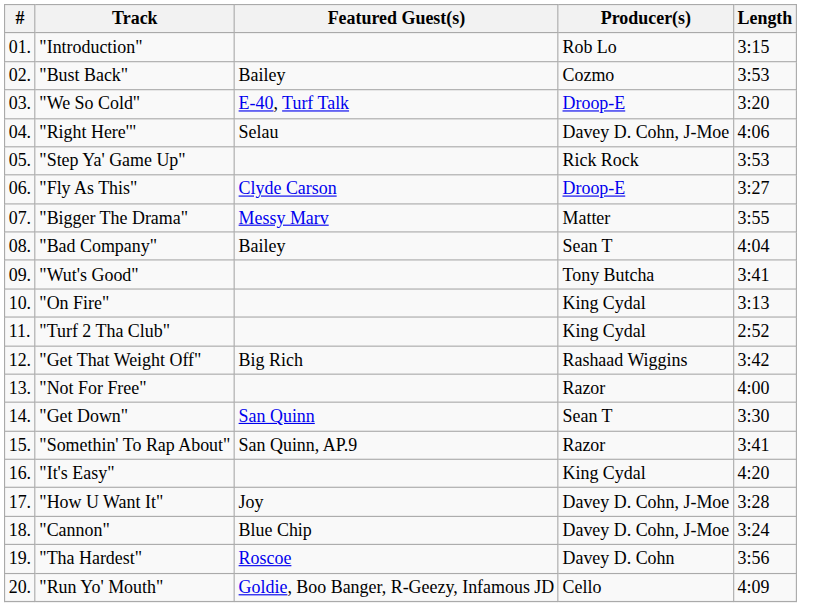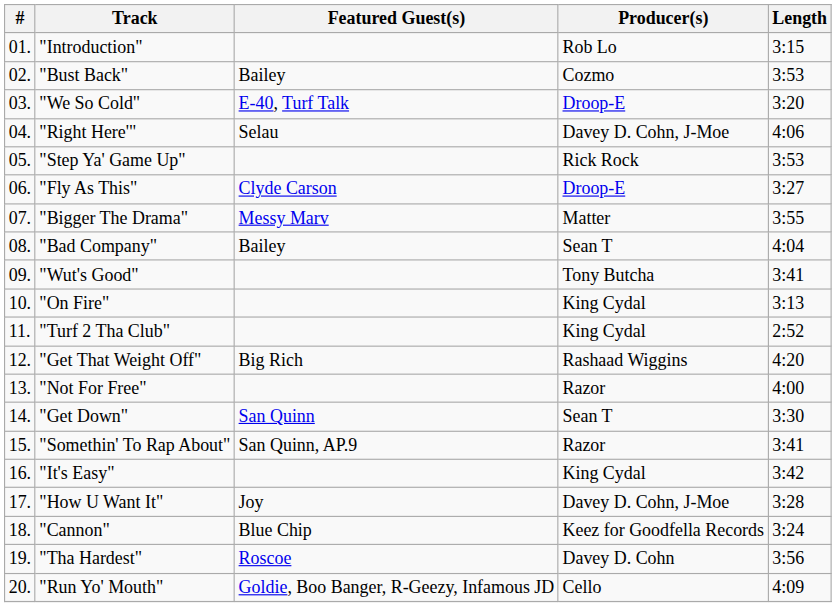 <table class="wikitable">
 <tr>
 <th>#</th>
 <th>Track</th>
 <th>Featured Guest(s)</th>
 <th>Producer(s)</th>
 <th>Length</th>
 </tr>
 <tr>
 <td>01.</td>
 <td>"Introduction"</td>
 <td></td>
 <td>Rob Lo</td>
 <td>3:15</td>
 </tr>
 <tr>
 <td>02.</td>
 <td>"Bust Back"</td>
 <td>Bailey</td>
 <td>Cozmo</td>
 <td>3:53</td>
 </tr>
 <tr>
 <td>03.</td>
 <td>"We So Cold"</td>
 <td><a href='#'>E-40</a>, <a href='#'>Turf Talk</a></td>
 <td><a href='#'>Droop-E</a></td>
 <td>3:20</td>
 </tr>
 <tr>
 <td>04.</td>
 <td>"Right Here'"</td>
 <td>Selau</td>
 <td>Davey D. Cohn, J-Moe</td>
 <td>4:06</td>
 </tr>
 <tr>
 <td>05.</td>
 <td>"Step Ya' Game Up"</td>
 <td></td>
 <td>Rick Rock</td>
 <td>3:53</td>
 </tr>
 <tr>
 <td>06.</td>
 <td>"Fly As This"</td>
 <td><a href='#'>Clyde Carson</a></td>
 <td><a href='#'>Droop-E</a></td>
 <td>3:27</td>
 </tr>
 <tr>
 <td>07.</td>
 <td>"Bigger The Drama"</td>
 <td><a href='#'>Messy Marv</a></td>
 <td>Matter</td>
 <td>3:55</td>
 </tr>
 <tr>
 <td>08.</td>
 <td>"Bad Company"</td>
 <td>Bailey</td>
 <td>Sean T</td>
 <td>4:04</td>
 </tr>
 <tr>
 <td>09.</td>
 <td>"Wut's Good"</td>
 <td></td>
 <td>Tony Butcha</td>
 <td>3:41</td>
 </tr>
 <tr>
 <td>10.</td>
 <td>"On Fire"</td>
 <td></td>
 <td>King Cydal</td>
 <td>3:13</td>
 </tr>
 <tr>
 <td>11.</td>
 <td>"Turf 2 Tha Club"</td>
 <td></td>
 <td>King Cydal</td>
 <td>2:52</td>
 </tr>
 <tr>
 <td>12.</td>
 <td>"Get That Weight Off"</td>
 <td>Big Rich</td>
 <td>Rashaad Wiggins</td>
-<td>3:42</td>
+<td>4:20</td>
 </tr>
 <tr>
 <td>13.</td>
 <td>"Not For Free"</td>
 <td></td>
 <td>Razor</td>
 <td>4:00</td>
 </tr>
 <tr>
 <td>14.</td>
 <td>"Get Down"</td>
 <td><a href='#'>San Quinn</a></td>
 <td>Sean T</td>
 <td>3:30</td>
 </tr>
 <tr>
 <td>15.</td>
 <td>"Somethin' To Rap About"</td>
 <td>San Quinn, AP.9</td>
 <td>Razor</td>
 <td>3:41</td>
 </tr>
 <tr>
 <td>16.</td>
 <td>"It's Easy"</td>
 <td></td>
 <td>King Cydal</td>
-<td>4:20</td>
+<td>3:42</td>
 </tr>
 <tr>
 <td>17.</td>
 <td>"How U Want It"</td>
 <td>Joy</td>
 <td>Davey D. Cohn, J-Moe</td>
 <td>3:28</td>
 </tr>
 <tr>
 <td>18.</td>
 <td>"Cannon"</td>
 <td>Blue Chip</td>
-<td>Davey D. Cohn, J-Moe</td>
+<td>Keez for Goodfella Records</td>
 <td>3:24</td>
 </tr>
 <tr>
 <td>19.</td>
 <td>"Tha Hardest"</td>
 <td><a href='#'>Roscoe</a></td>
 <td>Davey D. Cohn</td>
 <td>3:56</td>
 </tr>
 <tr>
 <td>20.</td>
 <td>"Run Yo' Mouth"</td>
 <td><a href='#'>Goldie</a>, Boo Banger, R-Geezy, Infamous JD</td>
 <td>Cello</td>
 <td>4:09</td>
 </tr>
 <tr>
 </tr>
 </table>
